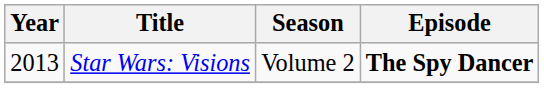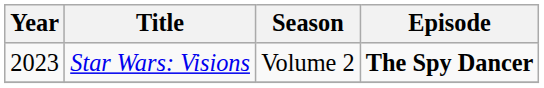 <table class="wikitable sortable" width="auto">
 <tr>
 <th>Year</th>
 <th>Title</th>
 <th>Season</th>
 <th>Episode</th>
 </tr>
 <tr>
-<td>2013</td>
+<td>2023</td>
 <td><em><a href='#'>Star Wars: Visions</a></em></td>
 <td>Volume 2</td>
 <td><strong>The Spy Dancer</strong></td>
 </tr>
 <tr>
 </tr>
 </table>
